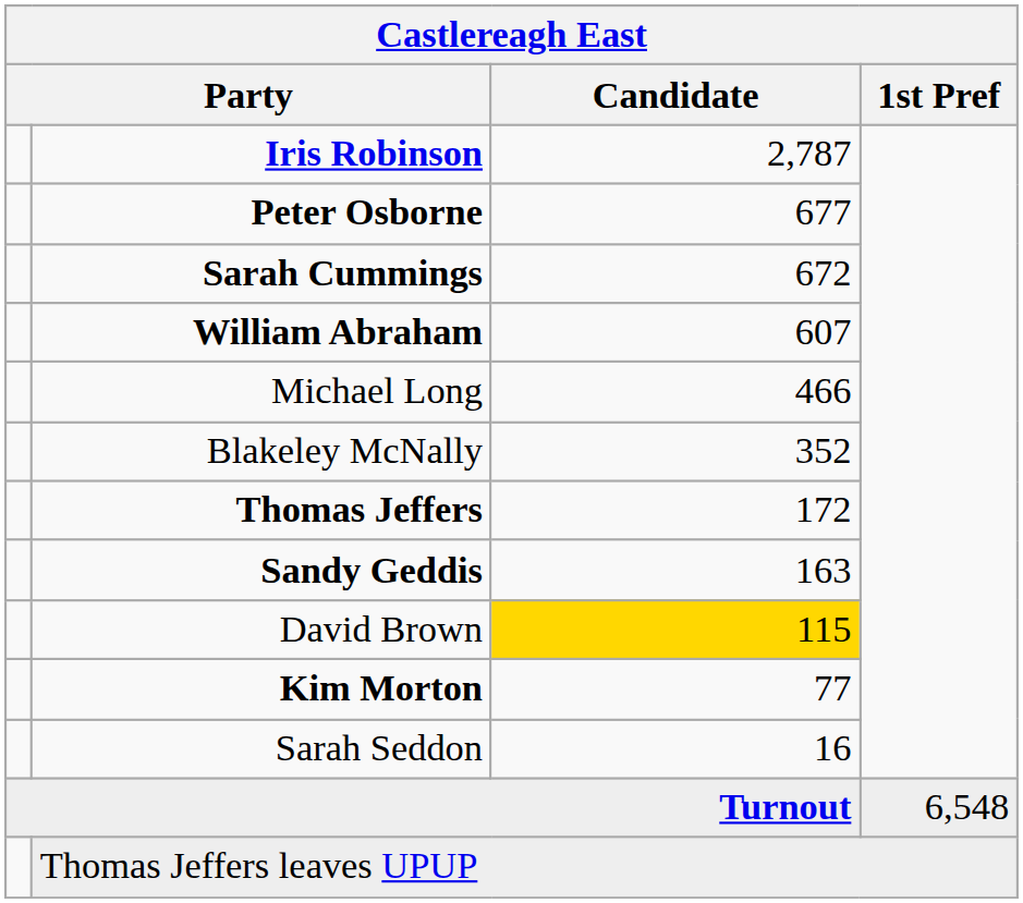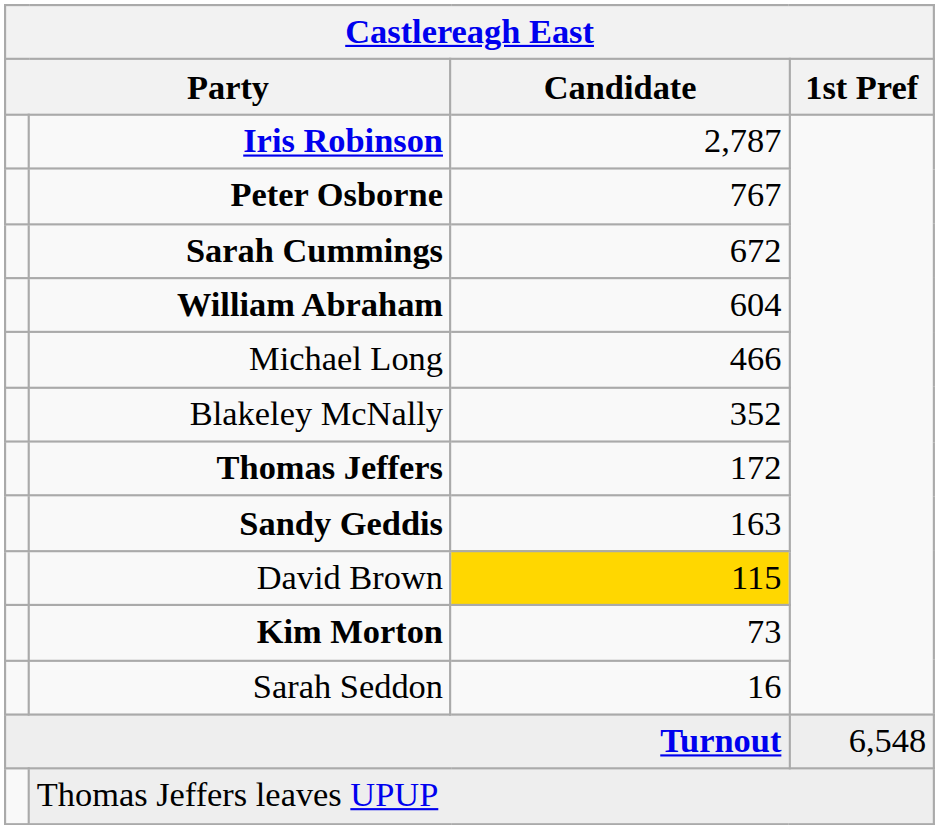 <table class="wikitable">
 <tr>
 <th colspan="4" align="center"><a href='#'>Castlereagh East</a></th>
 </tr>
 <tr>
 <th colspan="2" align="center" width=200>Party</th>
 <th width=150>Candidate</th>
 <th width=60>1st Pref</th>
 </tr>
 <tr>
 <td></td>
 <td align="right"><strong><a href='#'>Iris Robinson</a></strong></td>
 <td align="right">2,787</td>
 </tr>
 <tr>
 <td></td>
 <td align="right"><strong>Peter Osborne</strong></td>
-<td align="right">677</td>
+<td align="right">767</td>
 </tr>
 <tr>
 <td></td>
 <td align="right"><strong>Sarah Cummings</strong></td>
 <td align="right">672</td>
 </tr>
 <tr>
 <td></td>
 <td align="right"><strong>William Abraham</strong></td>
-<td align="right">607</td>
+<td align="right">604</td>
 </tr>
 <tr>
 <td></td>
 <td align="right">Michael Long</td>
 <td align="right">466</td>
 </tr>
 <tr>
 <td></td>
 <td align="right">Blakeley McNally</td>
 <td align="right">352</td>
 </tr>
 <tr>
 <td></td>
 <td align="right"><strong>Thomas Jeffers</strong></td>
 <td align="right">172</td>
 </tr>
 <tr>
 <td></td>
 <td align="right"><strong>Sandy Geddis</strong></td>
 <td align="right">163</td>
 </tr>
 <tr>
 <td></td>
 <td align="right">David Brown</td>
 <td align="right" style="background: gold;">115</td>
 </tr>
 <tr>
 <td></td>
 <td align="right"><strong>Kim Morton</strong></td>
-<td align="right">77</td>
+<td align="right">73</td>
 </tr>
 <tr>
 <td></td>
 <td align="right">Sarah Seddon</td>
 <td align="right">16</td>
 </tr>
 <tr bgcolor="EEEEEE">
 <td colspan=3 align="right"><strong><a href='#'>Turnout</a></strong></td>
 <td align="right">6,548</td>
 </tr>
 <tr>
 <td bgcolor=></td>
 <td colspan=3 bgcolor="EEEEEE">Thomas Jeffers leaves <a href='#'>UPUP</a></td>
 </tr>
 </table>
